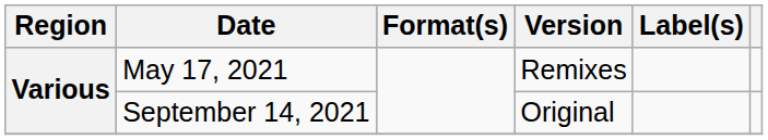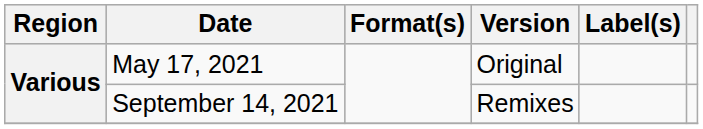 <table class="wikitable plainrowheaders">
 <tr>
 <th scope="col">Region</th>
 <th scope="col">Date</th>
 <th scope="col">Format(s)</th>
 <th>Version</th>
 <th scope="col">Label(s)</th>
 <th scope="col"></th>
 </tr>
 <tr>
 <th rowspan="2" scope="row">Various</th>
 <td>May 17, 2021</td>
 <td rowspan="2"></td>
-<td>Remixes</td>
+<td>Original</td>
 <td></td>
 <td style="text-align:center"></td>
 </tr>
 <tr>
 <td>September 14, 2021</td>
-<td>Original</td>
+<td>Remixes</td>
 <td></td>
 <td style="text-align:center"></td>
 </tr>
 <tr>
 </tr>
 </table>
